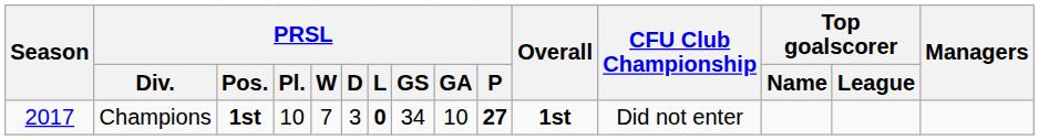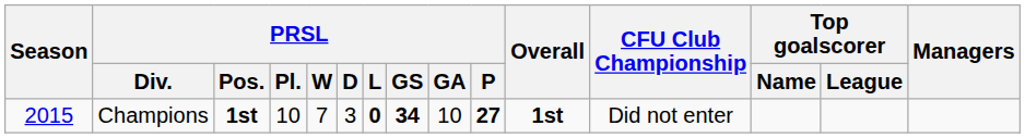 <table class="wikitable">
 <tr style="background:#efefef;">
 <th rowspan="2">Season</th>
 <th colspan="9"><a href='#'>PRSL</a></th>
 <th rowspan="2">Overall</th>
 <th rowspan="2"><a href='#'>CFU Club Championship</a></th>
 <th colspan="2">Top goalscorer</th>
 <th rowspan="2">Managers</th>
 </tr>
 <tr>
 <th>Div.</th>
 <th>Pos.</th>
 <th>Pl.</th>
 <th>W</th>
 <th>D</th>
 <th>L</th>
 <th>GS</th>
 <th>GA</th>
 <th>P</th>
 <th>Name</th>
 <th>League</th>
 </tr>
 <tr>
-<td align=center><a href='#'>2017</a></td>
+<td align=center><a href='#'>2015</a></td>
 <td align=center>Champions</td>
 <td align=center><strong>1st</strong></td>
 <td align=center>10</td>
 <td align=center>7</td>
 <td align=center>3</td>
 <td align=center><strong>0</strong></td>
-<td align=center>34</td>
+<td align=center><strong>34</strong></td>
 <td align=center>10</td>
 <td align=center><strong>27</strong></td>
 <td align=center><strong>1st</strong></td>
 <td align=center>Did not enter</td>
 <td align=center></td>
 <td align=center></td>
 <td align=center></td>
 </tr>
 </table>
